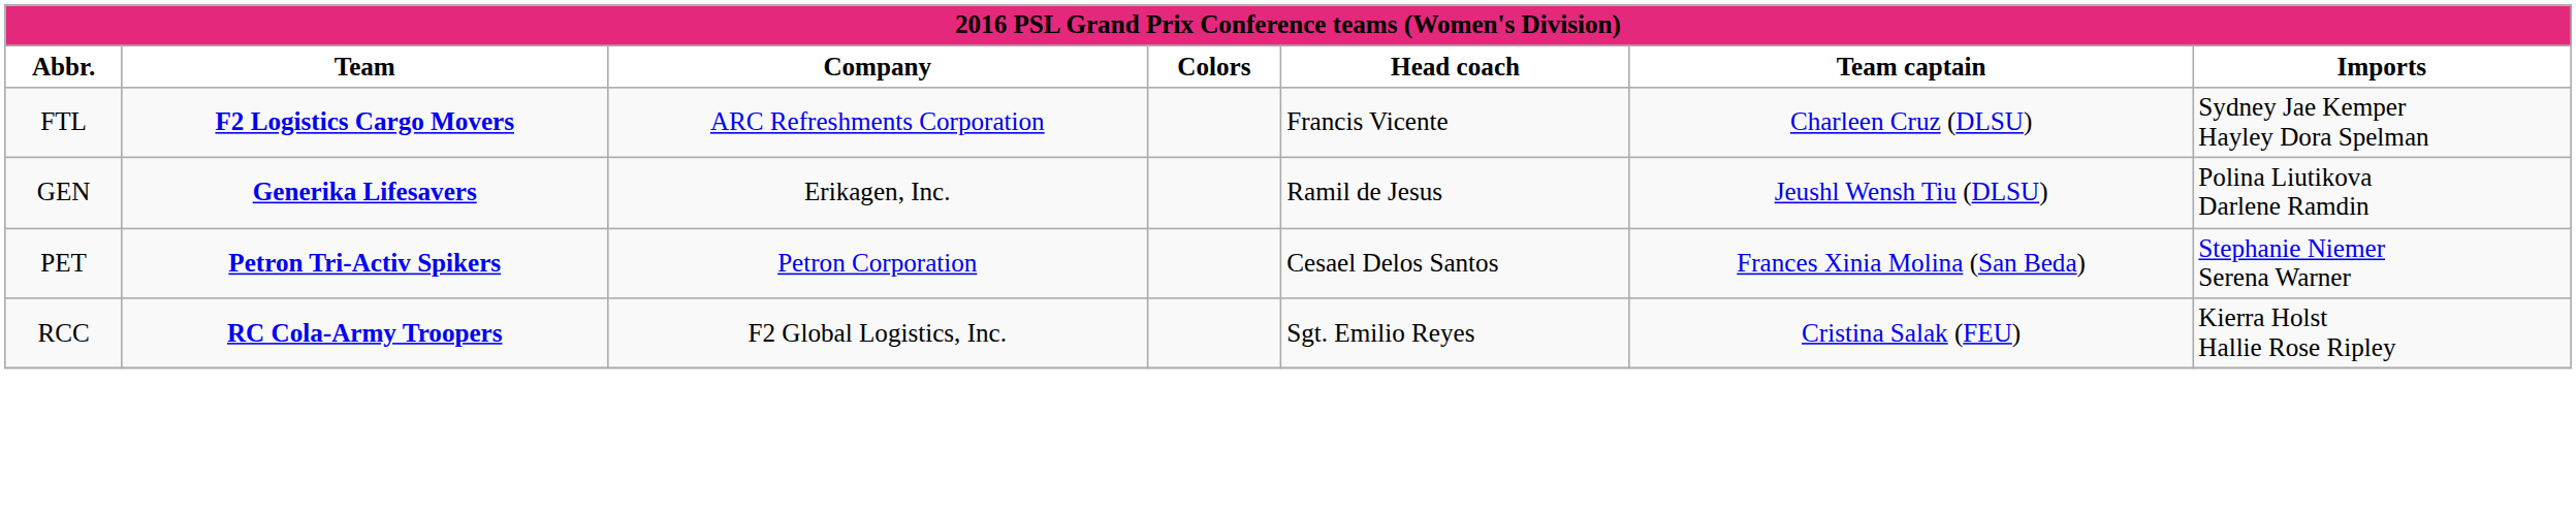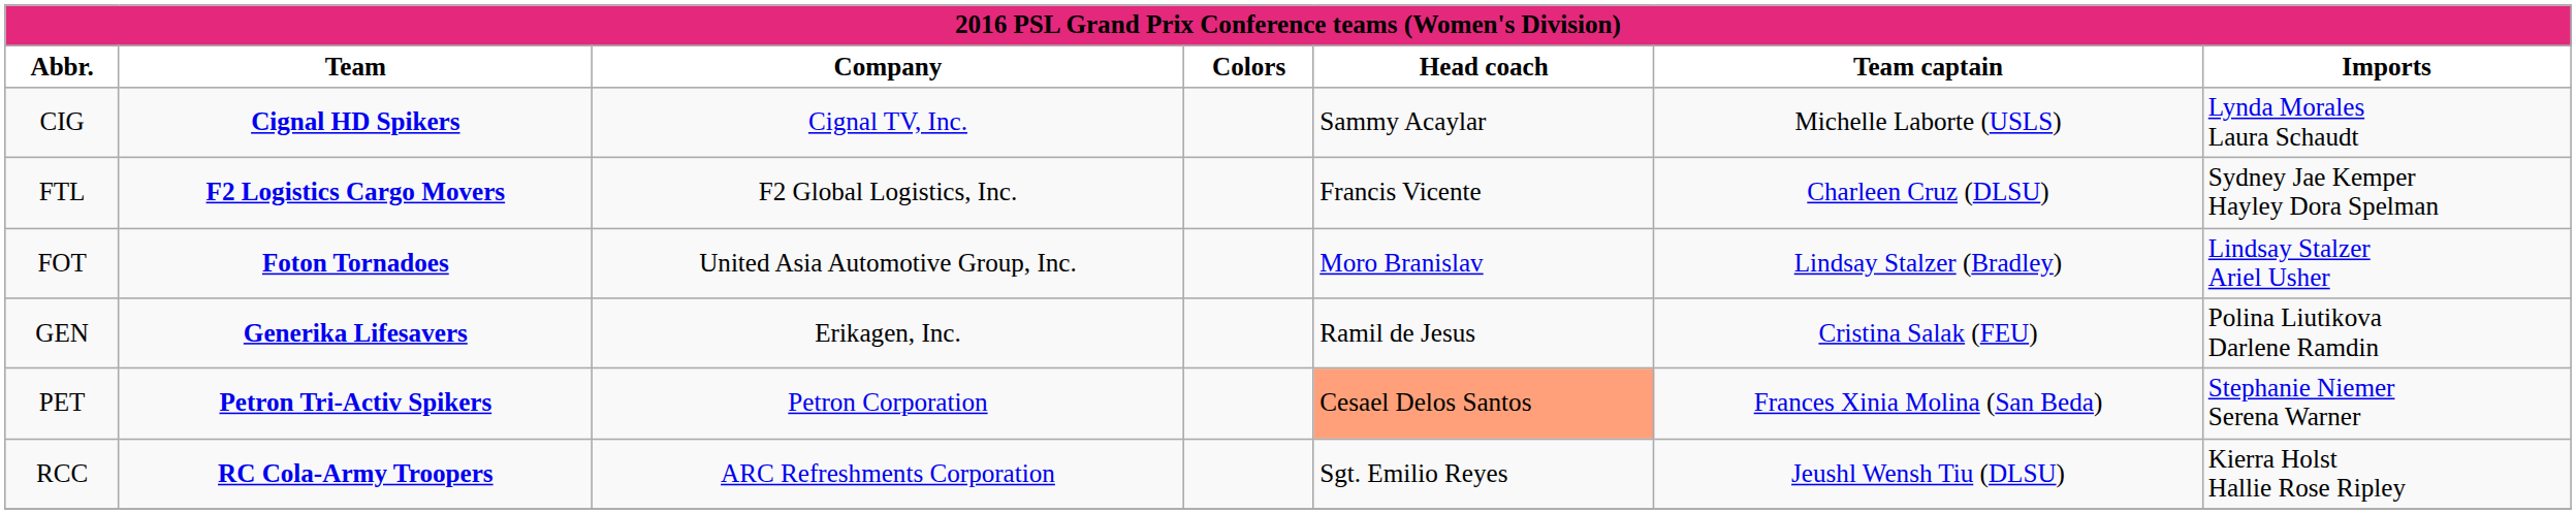 <table class="wikitable" style="width:100%; text-align:left">
 <tr>
 <th style=background:#E4287C colspan=7><span>2016 PSL Grand Prix Conference teams (Women's Division)</span></th>
 </tr>
 <tr>
 <th style="background:white">Abbr.</th>
 <th style="background:white">Team</th>
 <th style="background:white">Company</th>
 <th style="background:white">Colors</th>
 <th style="background:white">Head coach</th>
 <th style="background:white">Team captain</th>
 <th style="background:white">Imports</th>
 </tr>
 <tr>
+<td align=center>CIG</td>
+<td align=center><strong><a href='#'>Cignal HD Spikers</a></strong></td>
+<td align=center><a href='#'>Cignal TV, Inc.</a></td>
+<td align=center> </td>
+<td align=left> Sammy Acaylar</td>
+<td align=center>Michelle Laborte (<a href='#'>USLS</a>)</td>
+<td align=left> <a href='#'>Lynda Morales</a> <br>  Laura Schaudt</td>
+</tr>
+<tr>
 <td align=center>FTL</td>
 <td align=center><strong><a href='#'>F2 Logistics Cargo Movers</a></strong></td>
-<td align=center><a href='#'>ARC Refreshments Corporation</a></td>
+<td align=center>F2 Global Logistics, Inc.</td>
 <td align=center>  </td>
 <td align=left> Francis Vicente</td>
 <td align=center><a href='#'>Charleen Cruz</a> (<a href='#'>DLSU</a>)</td>
 <td align=left> Sydney Jae Kemper <br>  Hayley Dora Spelman</td>
+</tr>
+<tr>
+<td align=center>FOT</td>
+<td align=center><strong><a href='#'>Foton Tornadoes</a></strong></td>
+<td align=center>United Asia Automotive Group, Inc.</td>
+<td align=center> </td>
+<td align=left> <a href='#'>Moro Branislav</a></td>
+<td align=center><a href='#'>Lindsay Stalzer</a> (<a href='#'>Bradley</a>)</td>
+<td align=left> <a href='#'>Lindsay Stalzer</a> <br>  <a href='#'>Ariel Usher</a></td>
 </tr>
 <tr>
 <td align=center>GEN</td>
 <td align=center><strong><a href='#'>Generika Lifesavers</a></strong></td>
 <td align=center>Erikagen, Inc.</td>
 <td align=center>  </td>
 <td align=left> Ramil de Jesus</td>
-<td align=center><a href='#'>Jeushl Wensh Tiu</a> (<a href='#'>DLSU</a>)</td>
+<td align=center><a href='#'>Cristina Salak</a> (<a href='#'>FEU</a>)</td>
 <td align=left>Polina Liutikova <br> Darlene Ramdin</td>
 </tr>
 <tr>
 <td align=center>PET</td>
 <td align=center><strong><a href='#'>Petron Tri-Activ Spikers</a></strong></td>
 <td align=center><a href='#'>Petron Corporation</a></td>
 <td align=center>  </td>
-<td align=left> Cesael Delos Santos</td>
+<td align=left style="background: lightsalmon;"> Cesael Delos Santos</td>
 <td align=center><a href='#'>Frances Xinia Molina</a> (<a href='#'>San Beda</a>)</td>
 <td align=left> <a href='#'>Stephanie Niemer</a><br> Serena Warner</td>
 </tr>
 <tr>
 <td align=center>RCC</td>
 <td align=center><strong><a href='#'>RC Cola-Army Troopers</a></strong></td>
-<td align=center>F2 Global Logistics, Inc.</td>
+<td align=center><a href='#'>ARC Refreshments Corporation</a></td>
 <td align=center> </td>
 <td align=left> Sgt. Emilio Reyes</td>
-<td align=center><a href='#'>Cristina Salak</a> (<a href='#'>FEU</a>)</td>
+<td align=center><a href='#'>Jeushl Wensh Tiu</a> (<a href='#'>DLSU</a>)</td>
 <td align=left> Kierra Holst <br>  Hallie Rose Ripley</td>
 </tr>
 <tr>
 </tr>
 </table>
